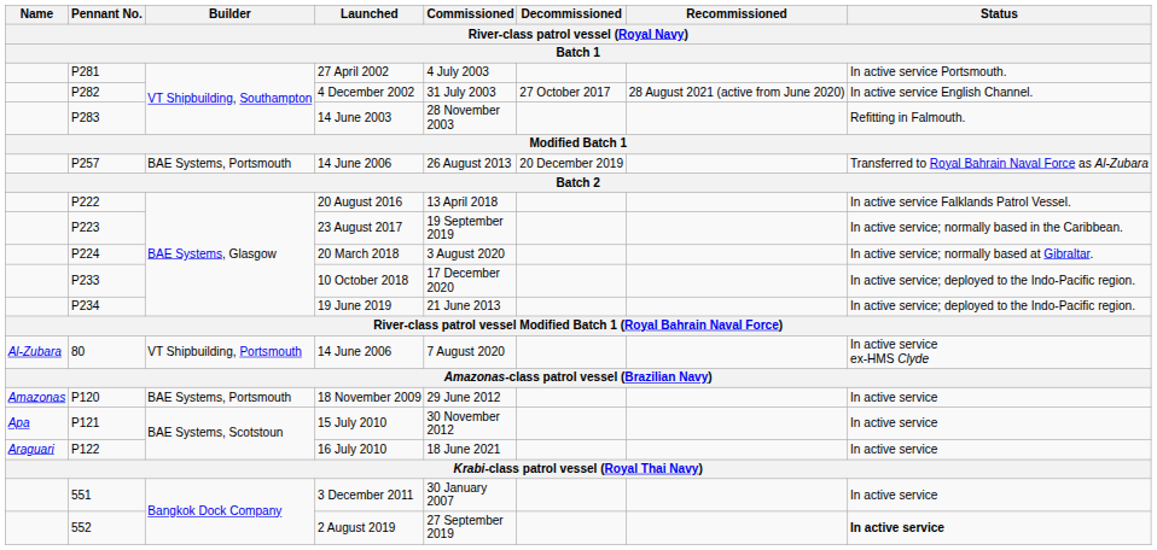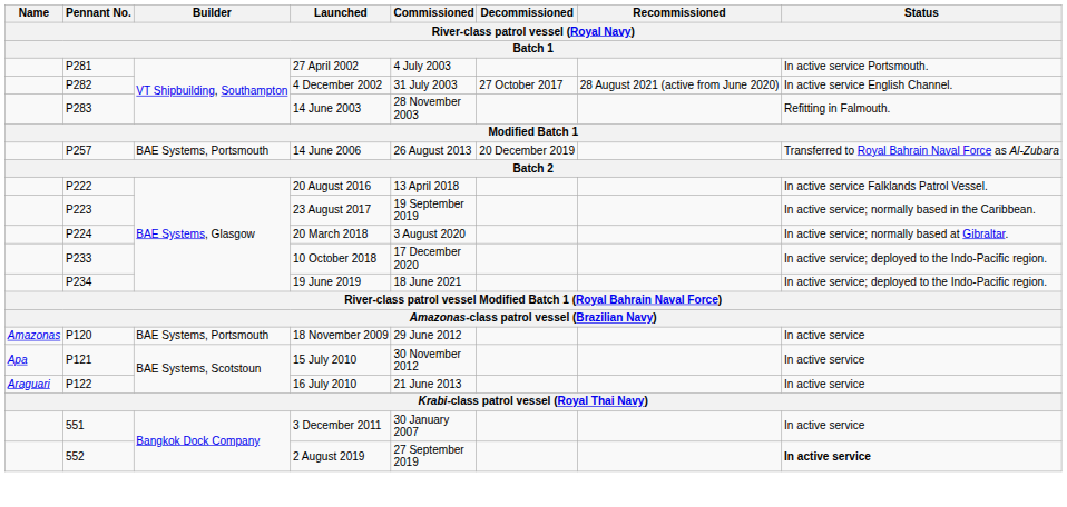 <table class="sortable wikitable">
 <tr>
 <th>Name</th>
 <th>Pennant No.</th>
 <th>Builder</th>
 <th>Launched</th>
 <th scope="col" style="width:106px;">Commissioned</th>
 <th>Decommissioned</th>
 <th>Recommissioned</th>
 <th>Status</th>
 </tr>
 <tr>
 <th colspan="8">River-class patrol vessel (<a href='#'>Royal Navy</a>)</th>
 </tr>
 <tr>
 <th colspan="8">Batch 1</th>
 </tr>
 <tr>
 <td></td>
 <td>P281</td>
 <td rowspan=3><a href='#'>VT Shipbuilding</a>, <a href='#'>Southampton</a></td>
 <td>27 April 2002</td>
 <td>4 July 2003</td>
 <td></td>
 <td></td>
 <td>In active service Portsmouth.</td>
 </tr>
 <tr>
 <td></td>
 <td>P282</td>
 <td>4 December 2002</td>
 <td>31 July 2003</td>
 <td>27 October 2017</td>
 <td>28 August 2021 (active from June 2020)</td>
 <td>In active service English Channel.</td>
 </tr>
 <tr>
 <td></td>
 <td>P283</td>
 <td>14 June 2003</td>
 <td>28 November 2003</td>
 <td></td>
 <td></td>
 <td>Refitting in Falmouth.</td>
 </tr>
 <tr>
 <th colspan="8">Modified Batch 1</th>
 </tr>
 <tr>
 <td></td>
 <td>P257</td>
 <td>BAE Systems, Portsmouth</td>
 <td>14 June 2006</td>
 <td>26 August 2013</td>
 <td>20 December 2019</td>
 <td></td>
 <td>Transferred to <a href='#'>Royal Bahrain Naval Force</a> as <em>Al-Zubara</em></td>
 </tr>
 <tr>
 <th colspan="8">Batch 2</th>
 </tr>
 <tr>
 <td></td>
 <td>P222</td>
 <td rowspan=5><a href='#'>BAE Systems</a>, Glasgow</td>
 <td>20 August 2016</td>
 <td>13 April 2018</td>
 <td></td>
 <td></td>
 <td>In active service Falklands Patrol Vessel.</td>
 </tr>
 <tr>
 <td></td>
 <td>P223</td>
 <td>23 August 2017</td>
 <td>19 September 2019</td>
 <td></td>
 <td></td>
 <td>In active service; normally based in the Caribbean.</td>
 </tr>
 <tr>
 <td></td>
 <td>P224</td>
 <td>20 March 2018</td>
 <td>3 August 2020</td>
 <td></td>
 <td></td>
 <td>In active service; normally based at <a href='#'>Gibraltar</a>.</td>
 </tr>
 <tr>
 <td></td>
 <td>P233</td>
 <td>10 October 2018</td>
 <td>17 December 2020</td>
 <td></td>
 <td></td>
 <td>In active service; deployed to the Indo-Pacific region.</td>
 </tr>
 <tr>
 <td></td>
 <td>P234</td>
 <td>19 June 2019</td>
-<td>21 June 2013</td>
+<td>18 June 2021</td>
 <td></td>
 <td></td>
 <td>In active service; deployed to the Indo-Pacific region.</td>
 </tr>
 <tr>
 <th colspan="8">River-class patrol vessel Modified Batch 1 (<a href='#'>Royal Bahrain Naval Force</a>)</th>
-</tr>
-<tr>
-<td><a href='#'><em>Al-Zubara</em></a></td>
-<td>80</td>
-<td>VT Shipbuilding, <a href='#'>Portsmouth</a></td>
-<td>14 June 2006</td>
-<td>7 August 2020</td>
-<td></td>
-<td></td>
-<td>In active service<br>ex-HMS <em>Clyde</em></td>
 </tr>
 <tr>
 <th colspan="8"><em>Amazonas</em>-class patrol vessel (<a href='#'>Brazilian Navy</a>)</th>
 </tr>
 <tr>
 <td><em><a href='#'>Amazonas</a></em></td>
 <td>P120</td>
 <td>BAE Systems, Portsmouth</td>
 <td>18 November 2009</td>
 <td>29 June 2012</td>
 <td></td>
 <td></td>
 <td>In active service</td>
 </tr>
 <tr>
 <td><em><a href='#'>Apa</a></em></td>
 <td>P121</td>
 <td rowspan="2">BAE Systems, Scotstoun</td>
 <td>15 July 2010</td>
 <td>30 November 2012</td>
 <td></td>
 <td></td>
 <td>In active service</td>
 </tr>
 <tr>
 <td><em><a href='#'>Araguari</a></em></td>
 <td>P122</td>
 <td>16 July 2010</td>
-<td>18 June 2021</td>
+<td>21 June 2013</td>
 <td></td>
 <td></td>
 <td>In active service</td>
 </tr>
 <tr>
 <th colspan="8"><em>Krabi-</em>class patrol vessel (<a href='#'>Royal Thai Navy</a>)</th>
 </tr>
 <tr>
 <td></td>
 <td>551</td>
 <td rowspan="2"><a href='#'>Bangkok Dock Company</a></td>
 <td>3 December 2011</td>
 <td>30 January 2007</td>
 <td></td>
 <td></td>
 <td>In active service</td>
 </tr>
 <tr>
 <td></td>
 <td>552</td>
 <td>2 August 2019</td>
 <td>27 September 2019</td>
 <td></td>
 <td></td>
 <td><strong>In active service</strong></td>
 </tr>
 </table>
